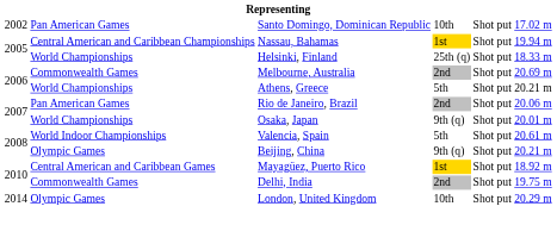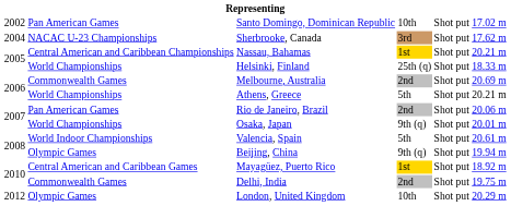 <table>
 <tr>
 <th colspan="6">Representing </th>
 </tr>
 <tr>
 <td>2002</td>
 <td><a href='#'>Pan American Games</a></td>
 <td><a href='#'>Santo Domingo, Dominican Republic</a></td>
 <td>10th</td>
 <td>Shot put</td>
 <td><a href='#'>17.02 m</a></td>
 </tr>
 <tr>
+<td>2004</td>
+<td><a href='#'>NACAC U-23 Championships</a></td>
+<td><a href='#'>Sherbrooke</a>, Canada</td>
+<td bgcolor="cc9966">3rd</td>
+<td>Shot put</td>
+<td><a href='#'>17.62 m</a></td>
+</tr>
+<tr>
 <td rowspan=2>2005</td>
 <td><a href='#'>Central American and Caribbean Championships</a></td>
 <td><a href='#'>Nassau, Bahamas</a></td>
 <td bgcolor="gold">1st</td>
 <td>Shot put</td>
-<td><a href='#'>19.94 m</a></td>
+<td><a href='#'>20.21 m</a></td>
 </tr>
 <tr>
 <td><a href='#'>World Championships</a></td>
 <td><a href='#'>Helsinki</a>, <a href='#'>Finland</a></td>
 <td>25th (q)</td>
 <td>Shot put</td>
 <td><a href='#'>18.33 m</a></td>
 </tr>
 <tr>
 <td rowspan=2>2006</td>
 <td><a href='#'>Commonwealth Games</a></td>
 <td><a href='#'>Melbourne, Australia</a></td>
 <td bgcolor="silver">2nd</td>
 <td>Shot put</td>
 <td><a href='#'>20.69 m</a></td>
 </tr>
 <tr>
 <td><a href='#'>World Championships</a></td>
 <td><a href='#'>Athens</a>, <a href='#'>Greece</a></td>
 <td>5th</td>
 <td>Shot put</td>
 <td>20.21 m</td>
 </tr>
 <tr>
 <td rowspan=2>2007</td>
 <td><a href='#'>Pan American Games</a></td>
 <td><a href='#'>Rio de Janeiro</a>, <a href='#'>Brazil</a></td>
 <td bgcolor="silver">2nd</td>
 <td>Shot put</td>
 <td><a href='#'>20.06 m</a></td>
 </tr>
 <tr>
 <td><a href='#'>World Championships</a></td>
 <td><a href='#'>Osaka</a>, <a href='#'>Japan</a></td>
 <td>9th (q)</td>
 <td>Shot put</td>
 <td><a href='#'>20.01 m</a></td>
 </tr>
 <tr>
 <td rowspan=2>2008</td>
 <td><a href='#'>World Indoor Championships</a></td>
 <td><a href='#'>Valencia</a>, <a href='#'>Spain</a></td>
 <td>5th</td>
 <td>Shot put</td>
 <td><a href='#'>20.61 m</a></td>
 </tr>
 <tr>
 <td><a href='#'>Olympic Games</a></td>
 <td><a href='#'>Beijing</a>, <a href='#'>China</a></td>
 <td>9th (q)</td>
 <td>Shot put</td>
-<td><a href='#'>20.21 m</a></td>
+<td><a href='#'>19.94 m</a></td>
 </tr>
 <tr>
 <td rowspan=2>2010</td>
 <td><a href='#'>Central American and Caribbean Games</a></td>
 <td><a href='#'>Mayagüez, Puerto Rico</a></td>
 <td bgcolor="gold">1st</td>
 <td>Shot put</td>
 <td><a href='#'>18.92 m</a></td>
 </tr>
 <tr>
 <td><a href='#'>Commonwealth Games</a></td>
 <td><a href='#'>Delhi, India</a></td>
 <td bgcolor="silver">2nd</td>
 <td>Shot put</td>
 <td><a href='#'>19.75 m</a></td>
 </tr>
 <tr>
-<td>2014</td>
+<td>2012</td>
 <td><a href='#'>Olympic Games</a></td>
 <td><a href='#'>London</a>, <a href='#'>United Kingdom</a></td>
 <td>10th</td>
 <td>Shot put</td>
 <td><a href='#'>20.29 m</a></td>
 </tr>
 </table>
